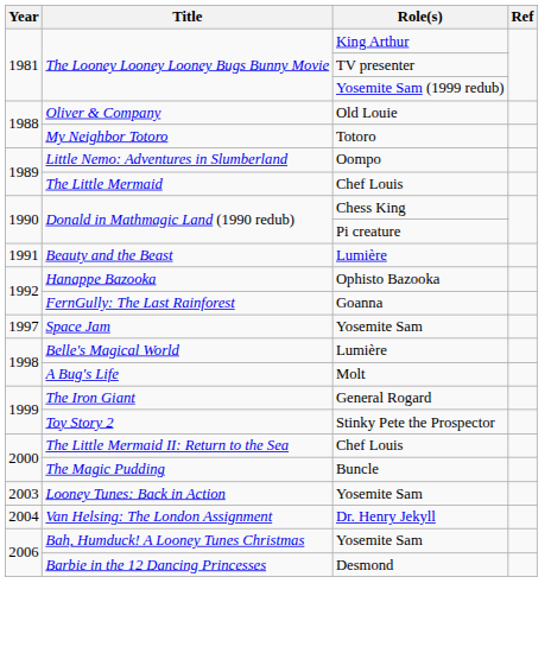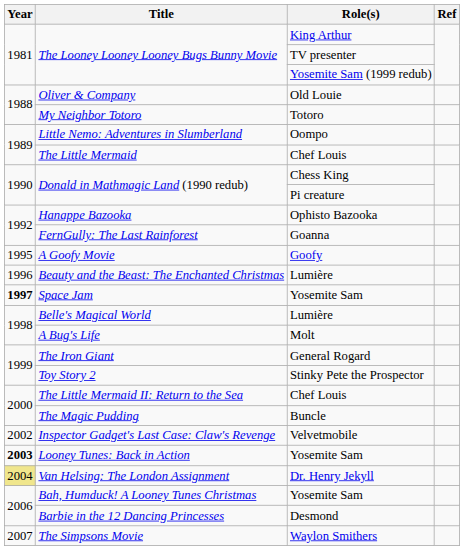 <table class="wikitable plainrowheaders sortable">
 <tr>
 <th scope="col">Year</th>
 <th scope="col">Title</th>
 <th scope="col">Role(s)</th>
 <th scope="col" class="unsortable">Ref</th>
 </tr>
 <tr>
 <td rowspan=3>1981</td>
 <td rowspan=3><em><a href='#'>The Looney Looney Looney Bugs Bunny Movie</a></em></td>
 <td><a href='#'>King Arthur</a></td>
 <td rowspan=3></td>
 </tr>
 <tr>
 <td>TV presenter</td>
 </tr>
 <tr>
 <td><a href='#'>Yosemite Sam</a> (1999 redub)</td>
 </tr>
 <tr>
 <td rowspan=2>1988</td>
 <td><em><a href='#'>Oliver & Company</a></em></td>
 <td>Old Louie</td>
 <td></td>
 </tr>
 <tr>
 <td><em><a href='#'>My Neighbor Totoro</a></em></td>
 <td>Totoro</td>
 <td></td>
 </tr>
 <tr>
 <td rowspan=2>1989</td>
 <td><em><a href='#'>Little Nemo: Adventures in Slumberland</a></em></td>
 <td>Oompo</td>
 <td></td>
 </tr>
 <tr>
 <td><em><a href='#'>The Little Mermaid</a></em></td>
 <td>Chef Louis</td>
 <td></td>
 </tr>
 <tr>
 <td rowspan=2>1990</td>
 <td rowspan=2><em><a href='#'>Donald in Mathmagic Land</a></em> (1990 redub)</td>
 <td>Chess King</td>
 <td rowspan=2></td>
 </tr>
 <tr>
 <td>Pi creature</td>
 </tr>
 <tr>
-<td>1991</td>
-<td><em><a href='#'>Beauty and the Beast</a></em></td>
-<td><a href='#'>Lumière</a></td>
-<td></td>
-</tr>
-<tr>
 <td rowspan=2>1992</td>
 <td><em><a href='#'>Hanappe Bazooka</a></em></td>
 <td>Ophisto Bazooka</td>
 <td></td>
 </tr>
 <tr>
 <td><em><a href='#'>FernGully: The Last Rainforest</a></em></td>
 <td>Goanna</td>
 <td></td>
 </tr>
 <tr>
-<td>1997</td>
+<td>1995</td>
+<td><em><a href='#'>A Goofy Movie</a></em></td>
+<td><a href='#'>Goofy</a></td>
+<td></td>
+</tr>
+<tr>
+<td>1996</td>
+<td><em><a href='#'>Beauty and the Beast: The Enchanted Christmas</a></em></td>
+<td>Lumière</td>
+<td></td>
+</tr>
+<tr>
+<td><strong>1997</strong></td>
 <td><em><a href='#'>Space Jam</a></em></td>
 <td>Yosemite Sam</td>
 <td></td>
 </tr>
 <tr>
 <td rowspan=2>1998</td>
 <td><em><a href='#'>Belle's Magical World</a></em></td>
 <td>Lumière</td>
 <td></td>
 </tr>
 <tr>
 <td><em><a href='#'>A Bug's Life</a></em></td>
 <td>Molt</td>
 <td></td>
 </tr>
 <tr>
 <td rowspan=2>1999</td>
 <td><em><a href='#'>The Iron Giant</a></em></td>
 <td>General Rogard</td>
 <td></td>
 </tr>
 <tr>
 <td><em><a href='#'>Toy Story 2</a></em></td>
 <td>Stinky Pete the Prospector</td>
 <td></td>
 </tr>
 <tr>
 <td rowspan=2>2000</td>
 <td><em><a href='#'>The Little Mermaid II: Return to the Sea</a></em></td>
 <td>Chef Louis</td>
 <td></td>
 </tr>
 <tr>
 <td><em><a href='#'>The Magic Pudding</a></em></td>
 <td>Buncle</td>
 <td></td>
 </tr>
 <tr>
-<td>2003</td>
+<td>2002</td>
+<td><em><a href='#'>Inspector Gadget's Last Case: Claw's Revenge</a></em></td>
+<td>Velvetmobile</td>
+<td></td>
+</tr>
+<tr>
+<td><strong>2003</strong></td>
 <td><em><a href='#'>Looney Tunes: Back in Action</a></em></td>
 <td>Yosemite Sam</td>
 <td></td>
 </tr>
 <tr>
-<td>2004</td>
+<td style="background: khaki;">2004</td>
 <td><em><a href='#'>Van Helsing: The London Assignment</a></em></td>
 <td><a href='#'>Dr. Henry Jekyll</a></td>
 <td></td>
 </tr>
 <tr>
 <td rowspan=2>2006</td>
 <td><em><a href='#'>Bah, Humduck! A Looney Tunes Christmas</a></em></td>
 <td>Yosemite Sam</td>
 <td></td>
 </tr>
 <tr>
 <td><em><a href='#'>Barbie in the 12 Dancing Princesses</a></em></td>
 <td>Desmond</td>
 <td></td>
 </tr>
+<tr>
+<td>2007</td>
+<td><em><a href='#'>The Simpsons Movie</a></em></td>
+<td><a href='#'>Waylon Smithers</a></td>
+<td></td>
+</tr>
 </table>
